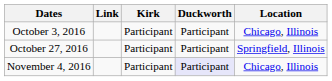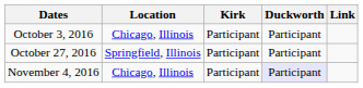 <table class="wikitable" style="text-align:center">
 <tr>
 <th>Dates</th>
-<th>Link</th>
+<th>Location</th>
 <th>Kirk</th>
 <th>Duckworth</th>
-<th>Location</th>
+<th>Link</th>
 </tr>
 <tr>
 <td>October 3, 2016</td>
-<td align=left></td>
+<td><a href='#'>Chicago</a>, <a href='#'>Illinois</a></td>
 <td>Participant</td>
 <td>Participant</td>
-<td><a href='#'>Chicago</a>, <a href='#'>Illinois</a></td>
+<td align=left></td>
 </tr>
 <tr>
 <td>October 27, 2016</td>
-<td align=left></td>
+<td><a href='#'>Springfield</a>, <a href='#'>Illinois</a></td>
 <td>Participant</td>
 <td>Participant</td>
-<td><a href='#'>Springfield</a>, <a href='#'>Illinois</a></td>
+<td align=left></td>
 </tr>
 <tr>
 <td>November 4, 2016</td>
-<td align=left></td>
+<td><a href='#'>Chicago</a>, <a href='#'>Illinois</a></td>
 <td>Participant</td>
 <td style="background: lavender;">Participant</td>
-<td><a href='#'>Chicago</a>, <a href='#'>Illinois</a></td>
+<td align=left></td>
 </tr>
 </table>
